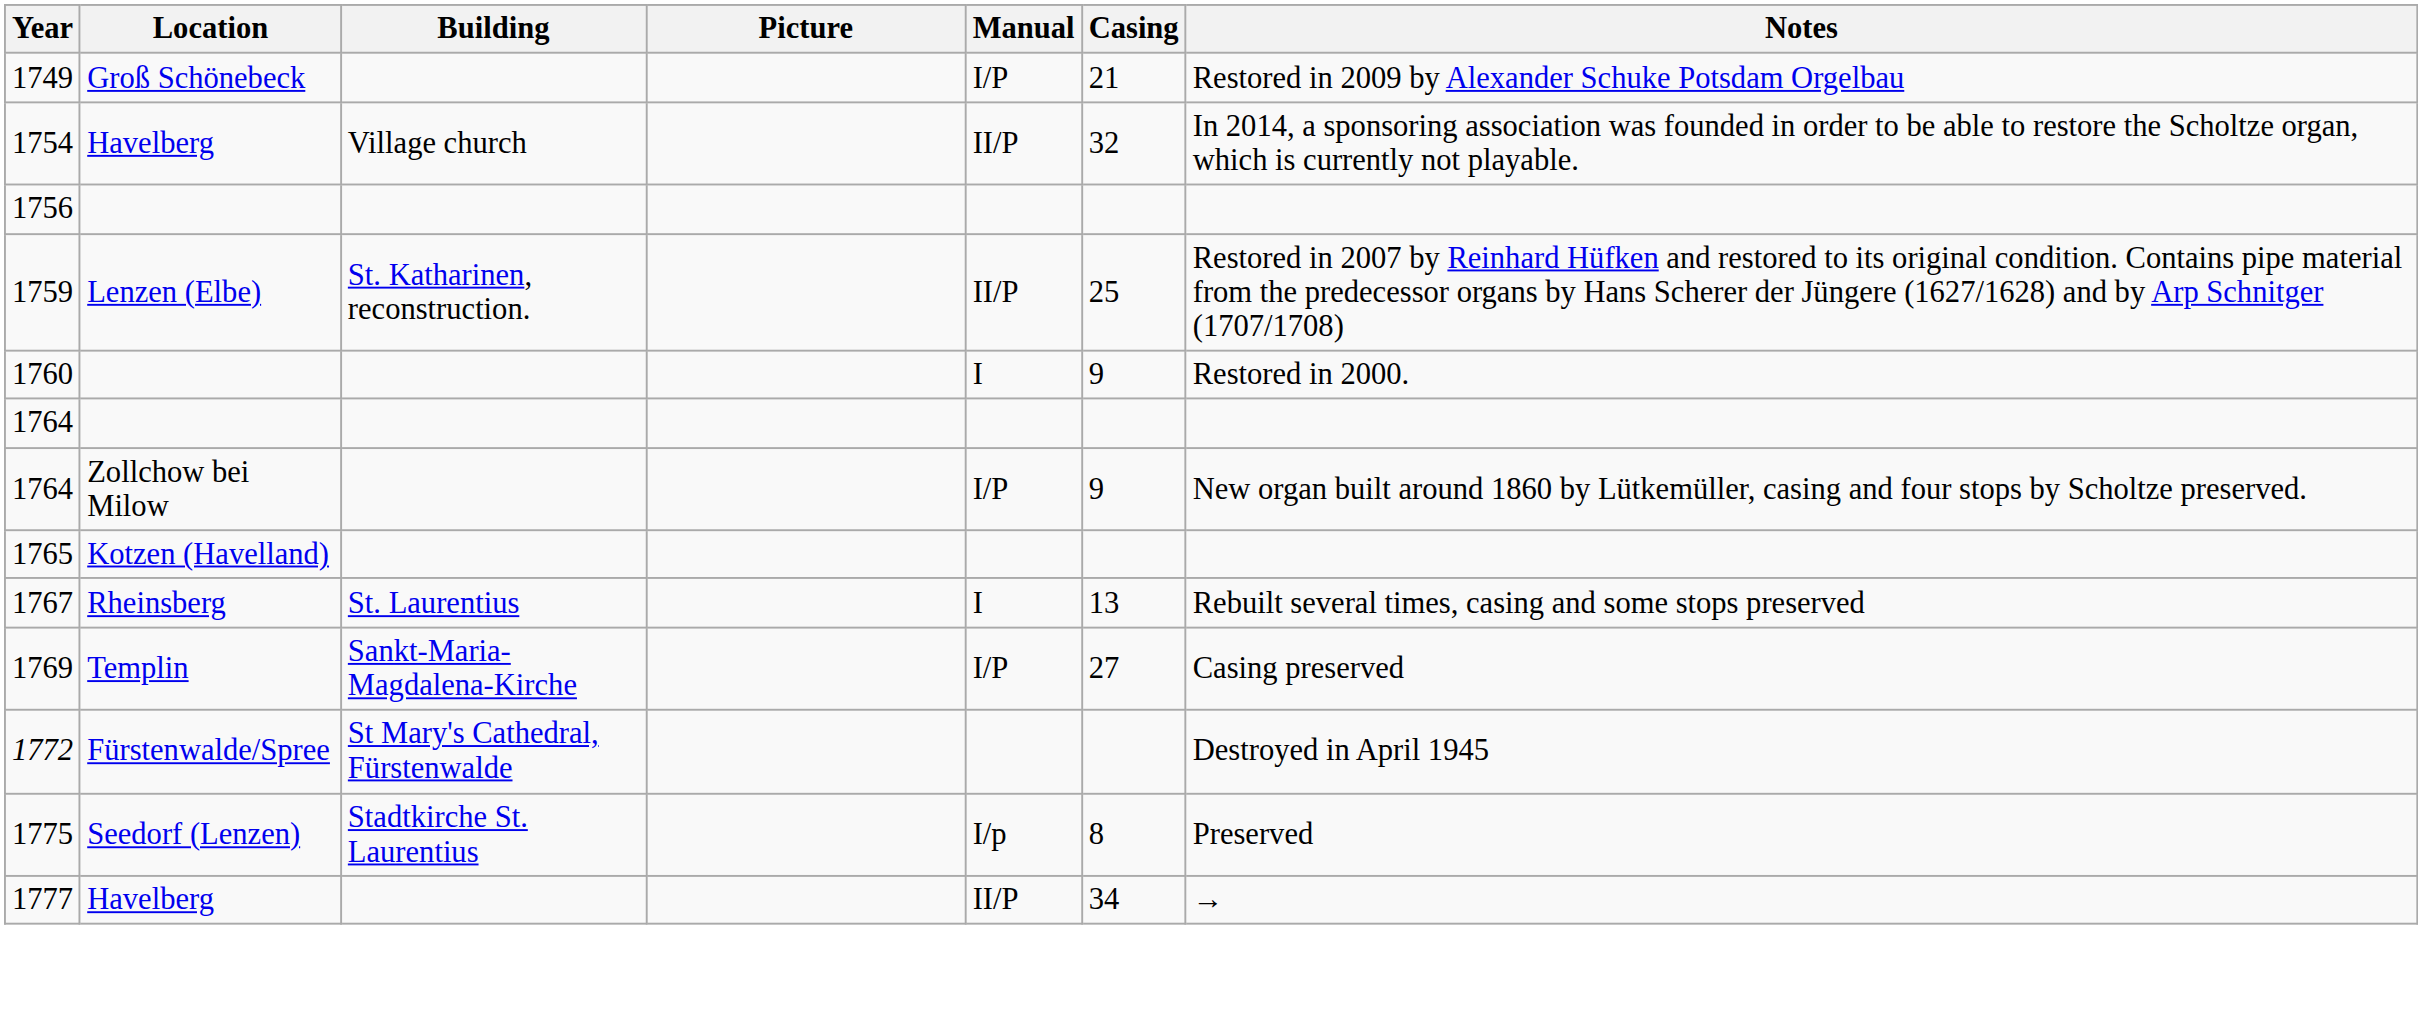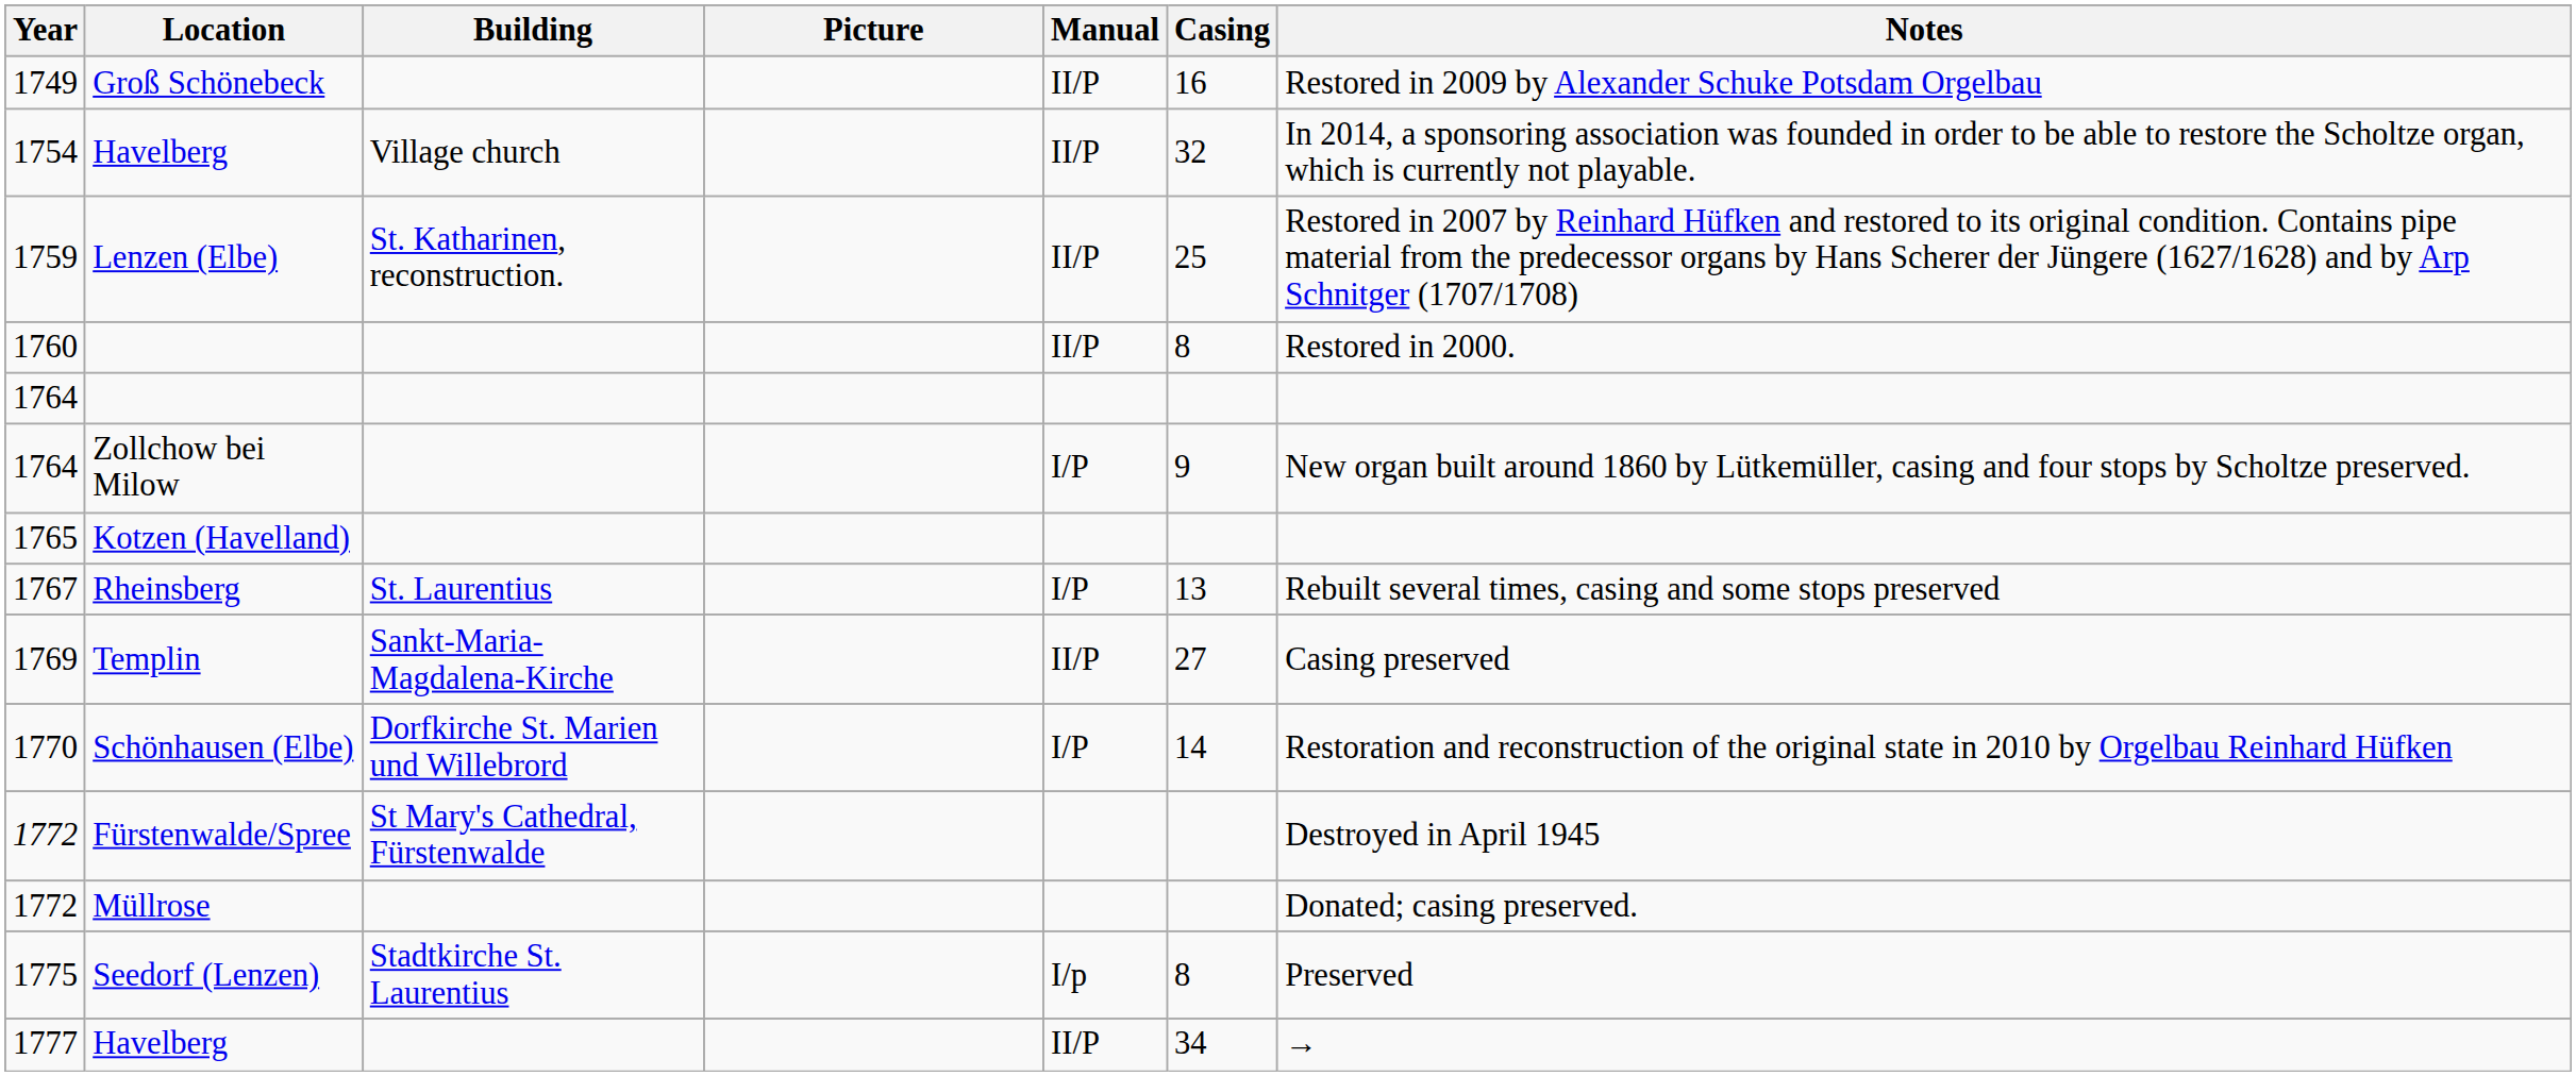 <table class="wikitable sortable" width="100%">
 <tr class="hintergrundfarbe5">
 <th>Year</th>
 <th>Location</th>
 <th>Building</th>
 <th class=unsortable style="width:160px">Picture</th>
 <th>Manual</th>
 <th>Casing</th>
 <th class="unsortable">Notes</th>
 </tr>
 <tr>
 <td>1749</td>
 <td><a href='#'>Groß Schönebeck</a></td>
 <td></td>
 <td></td>
-<td>I/P</td>
-<td>21</td>
+<td>II/P</td>
+<td>16</td>
 <td>Restored in 2009 by <a href='#'>Alexander Schuke Potsdam Orgelbau</a></td>
 </tr>
 <tr>
 <td>1754</td>
 <td><a href='#'>Havelberg</a></td>
 <td>Village church</td>
 <td></td>
 <td>II/P</td>
 <td>32</td>
 <td>In 2014, a sponsoring association was founded in order to be able to restore the Scholtze organ, which is currently not playable.</td>
-</tr>
-<tr>
-<td>1756</td>
-<td></td>
-<td></td>
-<td></td>
-<td></td>
-<td></td>
-<td></td>
 </tr>
 <tr>
 <td>1759</td>
 <td><a href='#'>Lenzen (Elbe)</a></td>
 <td><a href='#'>St. Katharinen</a>, reconstruction.</td>
 <td></td>
 <td>II/P</td>
 <td>25</td>
 <td>Restored in 2007 by <a href='#'>Reinhard Hüfken</a> and restored to its original condition. Contains pipe material from the predecessor organs by Hans Scherer der Jüngere (1627/1628) and by <a href='#'>Arp Schnitger</a> (1707/1708)</td>
 </tr>
 <tr>
 <td>1760</td>
 <td></td>
 <td></td>
 <td></td>
-<td>I</td>
-<td>9</td>
+<td>II/P</td>
+<td>8</td>
 <td>Restored in 2000.</td>
 </tr>
 <tr>
 <td>1764</td>
 <td></td>
 <td></td>
 <td></td>
 <td></td>
 <td></td>
 <td></td>
 </tr>
 <tr>
 <td>1764</td>
 <td>Zollchow bei Milow</td>
 <td></td>
 <td></td>
 <td>I/P</td>
 <td>9</td>
 <td>New organ built around 1860 by Lütkemüller, casing and four stops by Scholtze preserved.</td>
 </tr>
 <tr>
 <td>1765</td>
 <td><a href='#'>Kotzen (Havelland)</a></td>
 <td></td>
 <td></td>
 <td></td>
 <td></td>
 <td></td>
 </tr>
 <tr>
 <td>1767</td>
 <td><a href='#'>Rheinsberg</a></td>
 <td><a href='#'>St. Laurentius</a></td>
 <td></td>
-<td>I</td>
+<td>I/P</td>
 <td>13</td>
 <td>Rebuilt several times, casing and some stops preserved</td>
 </tr>
 <tr>
 <td>1769</td>
 <td><a href='#'>Templin</a></td>
 <td><a href='#'>Sankt-Maria-Magdalena-Kirche</a></td>
 <td></td>
-<td>I/P</td>
+<td>II/P</td>
 <td>27</td>
 <td>Casing preserved</td>
+</tr>
+<tr>
+<td>1770</td>
+<td><a href='#'>Schönhausen (Elbe)</a></td>
+<td><a href='#'>Dorfkirche St. Marien und Willebrord</a></td>
+<td></td>
+<td>I/P</td>
+<td>14</td>
+<td>Restoration and reconstruction of the original state in 2010 by <a href='#'>Orgelbau Reinhard Hüfken</a></td>
 </tr>
 <tr>
 <td><em>1772</em></td>
 <td><a href='#'>Fürstenwalde/Spree</a></td>
 <td><a href='#'>St Mary's Cathedral, Fürstenwalde</a></td>
 <td></td>
 <td></td>
 <td></td>
 <td>Destroyed in April 1945</td>
+</tr>
+<tr>
+<td>1772</td>
+<td><a href='#'>Müllrose</a></td>
+<td></td>
+<td></td>
+<td></td>
+<td></td>
+<td>Donated; casing preserved.</td>
 </tr>
 <tr>
 <td>1775</td>
 <td><a href='#'>Seedorf (Lenzen)</a></td>
 <td><a href='#'>Stadtkirche St. Laurentius</a></td>
 <td></td>
 <td>I/p</td>
 <td>8</td>
 <td>Preserved</td>
 </tr>
 <tr>
 <td>1777</td>
 <td><a href='#'>Havelberg</a></td>
 <td></td>
 <td></td>
 <td>II/P</td>
 <td>34</td>
 <td>→</td>
 </tr>
 </table>
